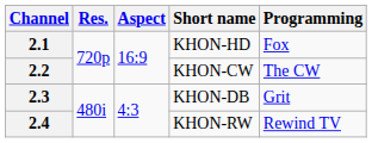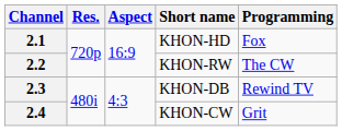 <table class="wikitable">
 <tr>
 <th scope = "col"><a href='#'>Channel</a></th>
 <th scope = "col"><a href='#'>Res.</a></th>
 <th scope = "col"><a href='#'>Aspect</a></th>
 <th scope = "col">Short name</th>
 <th scope = "col">Programming</th>
 </tr>
 <tr>
 <th scope = "row">2.1</th>
 <td rowspan=2><a href='#'>720p</a></td>
 <td rowspan=2><a href='#'>16:9</a></td>
 <td>KHON-HD</td>
 <td><a href='#'>Fox</a></td>
 </tr>
 <tr>
 <th scope = "row">2.2</th>
-<td>KHON-CW</td>
+<td>KHON-RW</td>
 <td><a href='#'>The CW</a></td>
 </tr>
 <tr>
 <th scope = "row">2.3</th>
 <td rowspan=2><a href='#'>480i</a></td>
 <td rowspan=2><a href='#'>4:3</a></td>
 <td>KHON-DB</td>
-<td><a href='#'>Grit</a></td>
+<td><a href='#'>Rewind TV</a></td>
 </tr>
 <tr>
 <th scope = "row">2.4</th>
-<td>KHON-RW</td>
-<td><a href='#'>Rewind TV</a></td>
+<td>KHON-CW</td>
+<td><a href='#'>Grit</a></td>
 </tr>
 </table>
